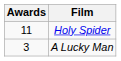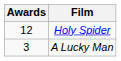 <table class="wikitable plainrowheaders" rowspan=2 style="text-align: center;" border="2" background: #f6e39c;>
 <tr>
 <th scope="col" style="width:55px;">Awards</th>
 <th scope="col" style="text-align:center;">Film</th>
 </tr>
 <tr>
-<td>11</td>
+<td>12</td>
 <td><em><a href='#'>Holy Spider</a></em></td>
 </tr>
 <tr>
 <td>3</td>
 <td><em>A Lucky Man</em></td>
 </tr>
 </table>
